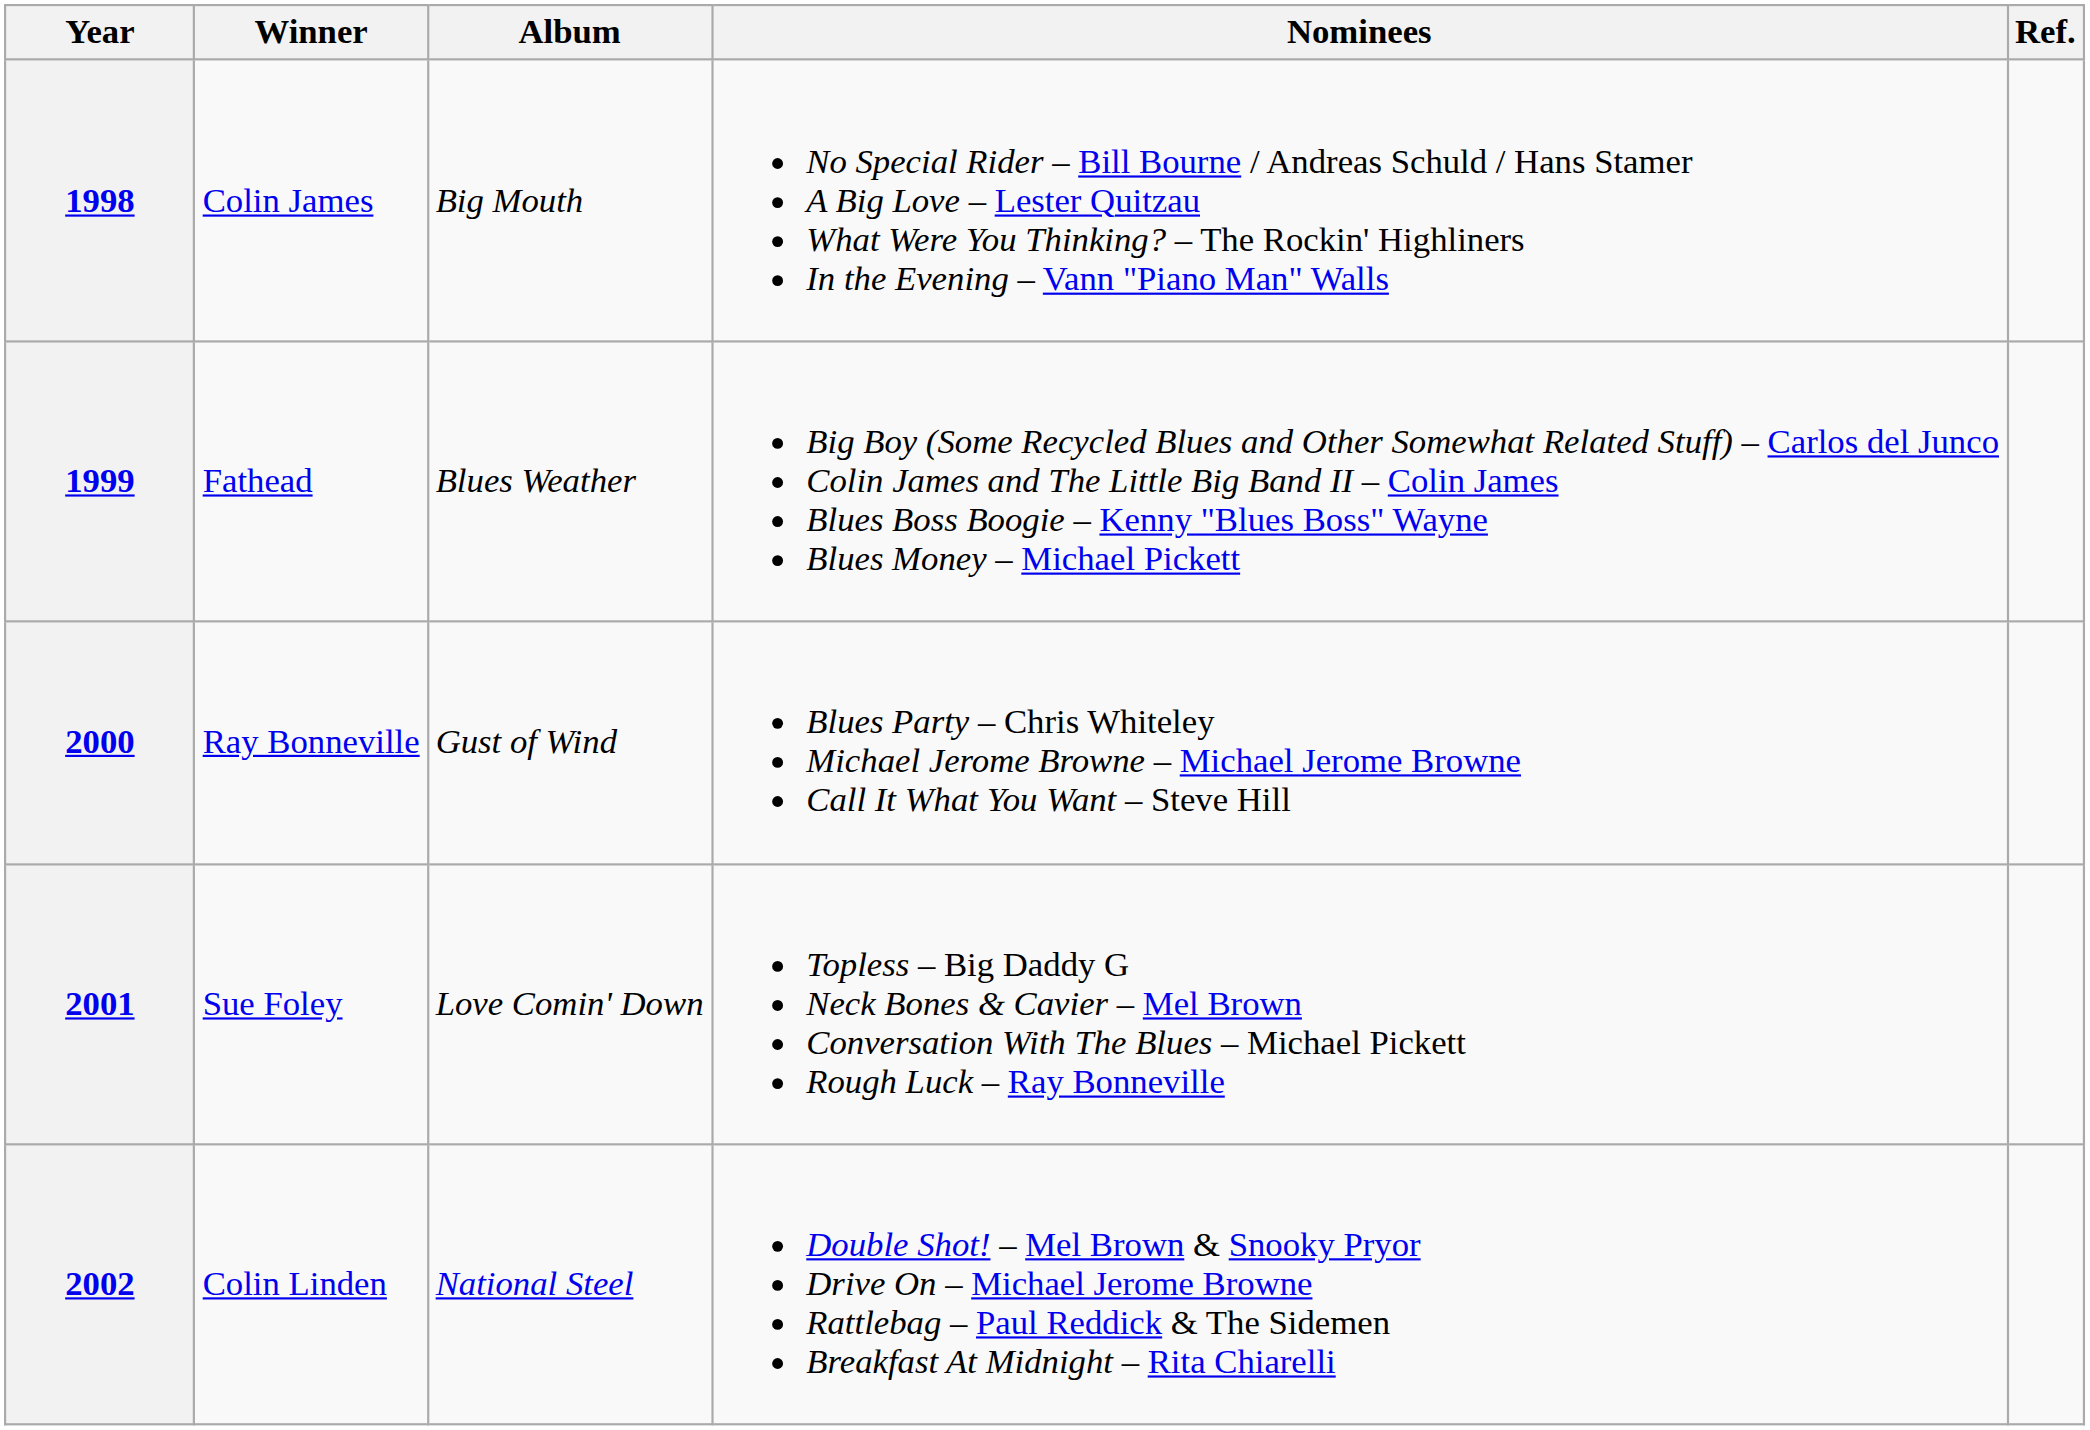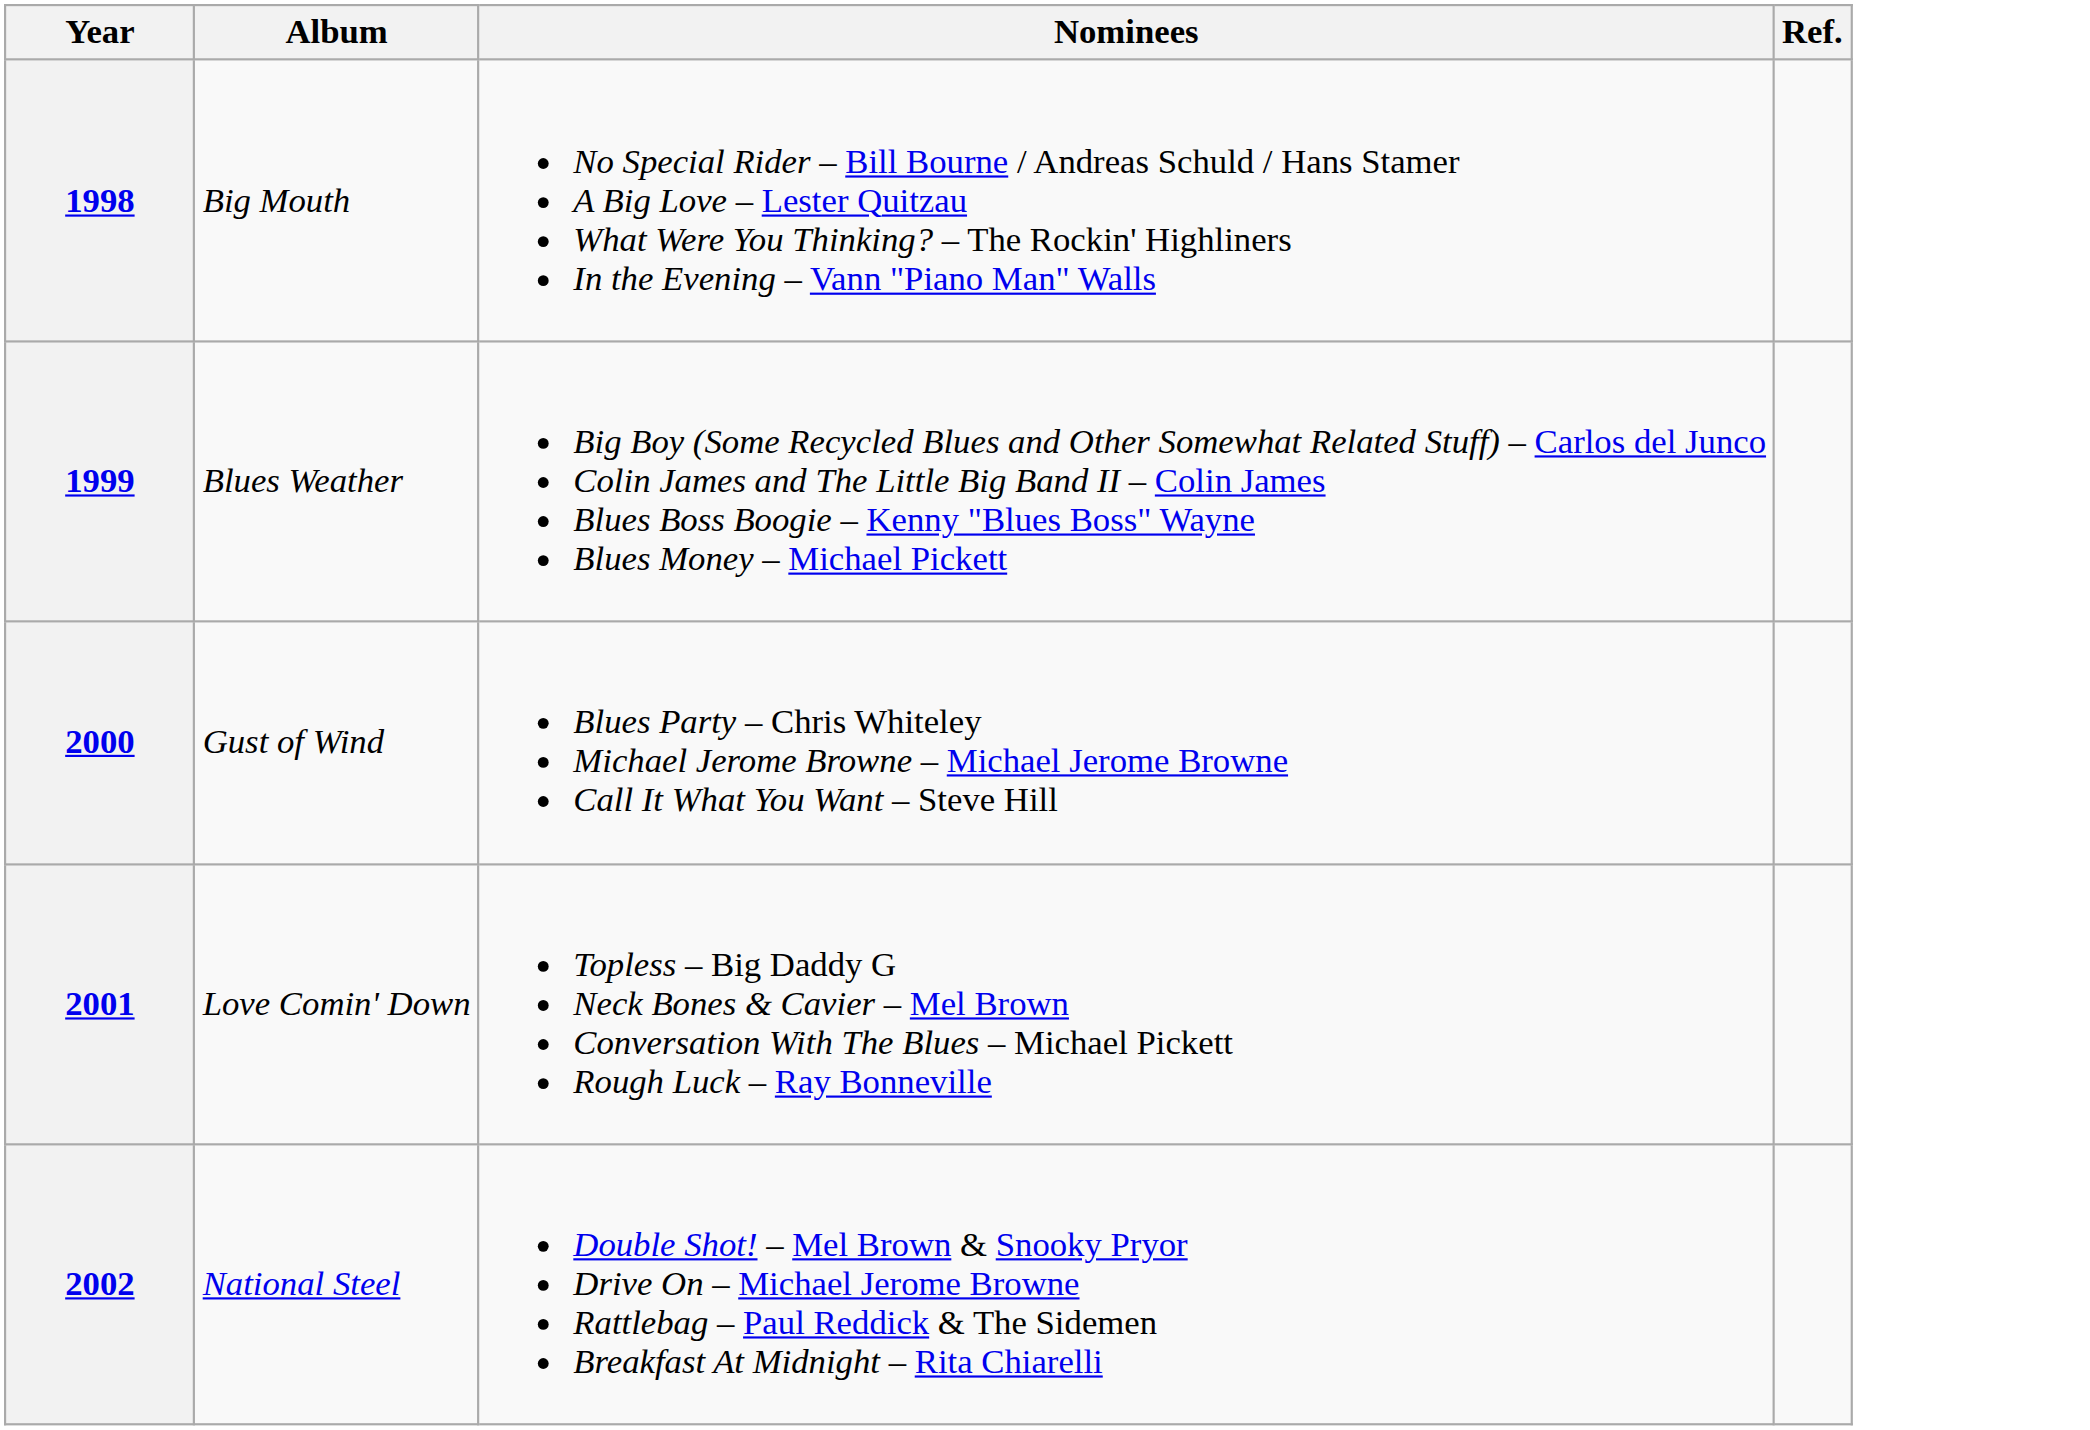 <table class="wikitable sortable">
 <tr>
 <th scope="col" style="width:5em;">Year</th>
-<th scope="col">Winner</th>
 <th scope="col">Album</th>
 <th scope="col" class="unsortable">Nominees</th>
 <th scope="col" class="unsortable">Ref.</th>
 </tr>
 <tr>
 <th scope="row"><a href='#'>1998</a></th>
-<td><a href='#'>Colin James</a></td>
 <td><em>Big Mouth</em></td>
 <td><br><ul><li><em>No Special Rider</em> – <a href='#'>Bill Bourne</a> / Andreas Schuld / Hans Stamer</li><li><em>A Big Love</em> – <a href='#'>Lester Quitzau</a></li><li><em>What Were You Thinking?</em> – The Rockin' Highliners</li><li><em>In the Evening</em> – <a href='#'>Vann "Piano Man" Walls</a></li></ul></td>
 <td></td>
 </tr>
 <tr>
 <th scope="row"><a href='#'>1999</a></th>
-<td><a href='#'>Fathead</a></td>
 <td><em>Blues Weather</em></td>
 <td><br><ul><li><em>Big Boy (Some Recycled Blues and Other Somewhat Related Stuff)</em> – <a href='#'>Carlos del Junco</a></li><li><em>Colin James and The Little Big Band II</em> – <a href='#'>Colin James</a></li><li><em>Blues Boss Boogie</em> – <a href='#'>Kenny "Blues Boss" Wayne</a></li><li><em>Blues Money</em> – <a href='#'>Michael Pickett</a></li></ul></td>
 <td></td>
 </tr>
 <tr>
 <th scope="row"><a href='#'>2000</a></th>
-<td><a href='#'>Ray Bonneville</a></td>
 <td><em>Gust of Wind</em></td>
 <td><br><ul><li><em>Blues Party</em> – Chris Whiteley</li><li><em>Michael Jerome Browne</em> – <a href='#'>Michael Jerome Browne</a></li><li><em>Call It What You Want</em> – Steve Hill</li></ul></td>
 <td></td>
 </tr>
 <tr>
 <th scope="row"><a href='#'>2001</a></th>
-<td><a href='#'>Sue Foley</a></td>
 <td><em>Love Comin' Down</em></td>
 <td><br><ul><li><em>Topless</em> – Big Daddy G</li><li><em>Neck Bones & Cavier</em> – <a href='#'>Mel Brown</a></li><li><em>Conversation With The Blues</em> – Michael Pickett</li><li><em>Rough Luck</em> – <a href='#'>Ray Bonneville</a></li></ul></td>
 <td></td>
 </tr>
 <tr>
 <th scope="row"><a href='#'>2002</a></th>
-<td><a href='#'>Colin Linden</a></td>
 <td><em><a href='#'>National Steel</a></em></td>
 <td><br><ul><li><em><a href='#'>Double Shot!</a></em> – <a href='#'>Mel Brown</a> & <a href='#'>Snooky Pryor</a></li><li><em>Drive On</em> – <a href='#'>Michael Jerome Browne</a></li><li><em>Rattlebag</em> – <a href='#'>Paul Reddick</a> & The Sidemen</li><li><em>Breakfast At Midnight</em> – <a href='#'>Rita Chiarelli</a></li></ul></td>
 <td align=center></td>
 </tr>
 </table>
